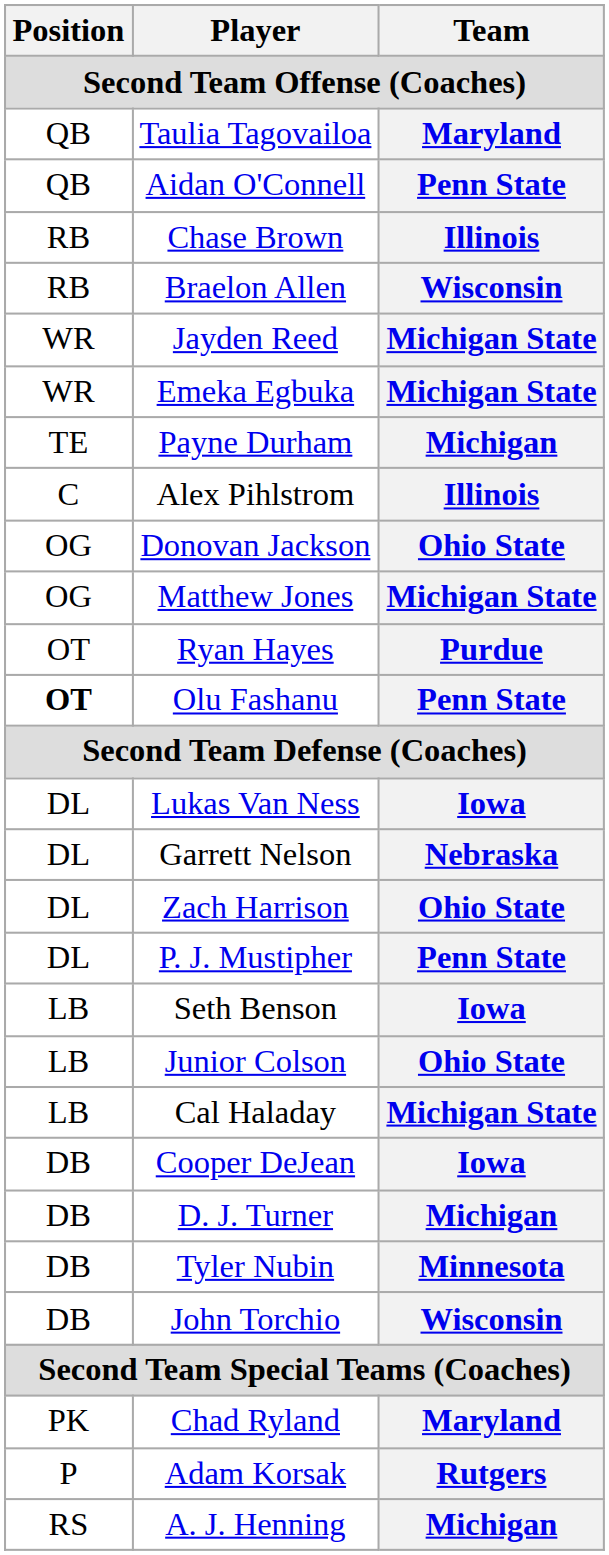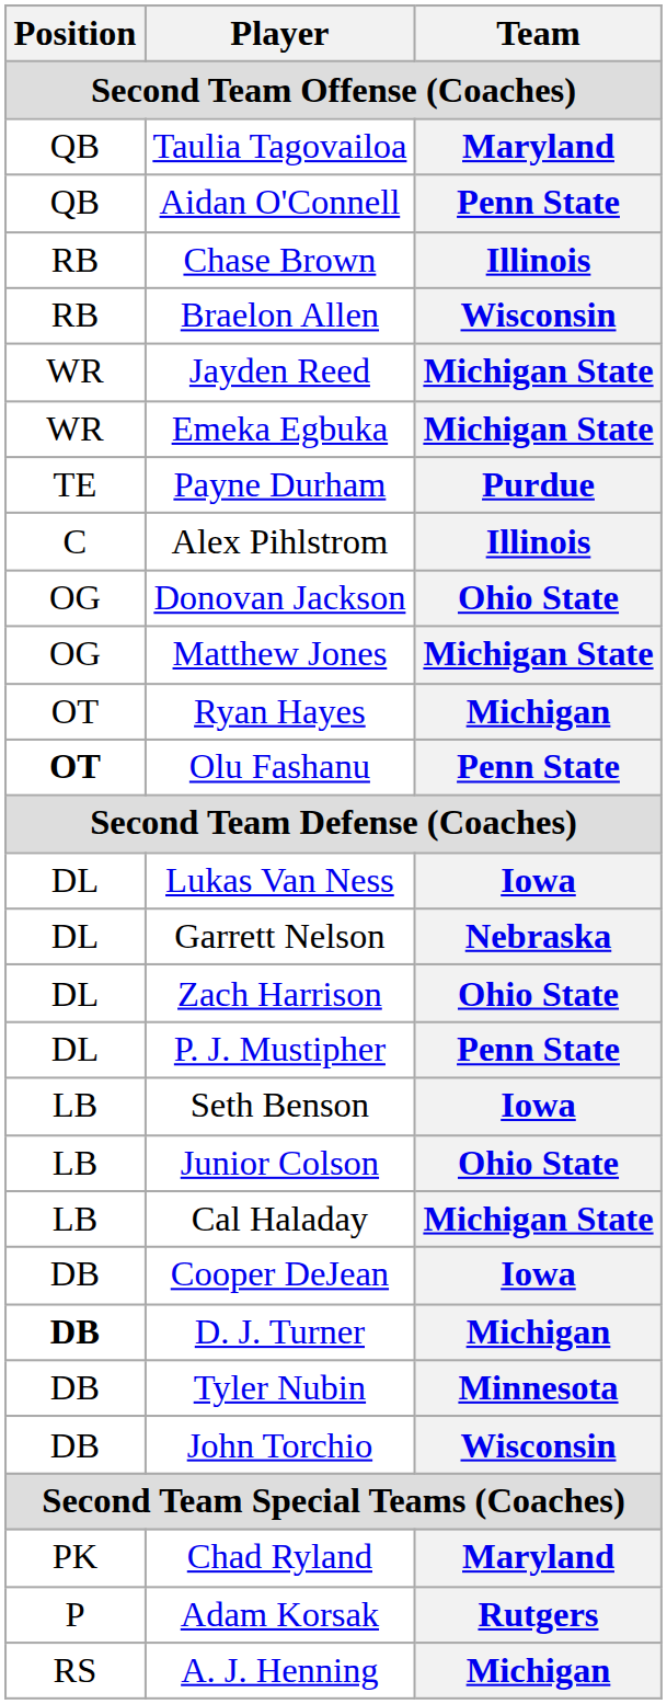 <table class="wikitable sortable">
 <tr>
 <th>Position</th>
 <th>Player</th>
 <th>Team</th>
 </tr>
 <tr>
 <td colspan="3" style="text-align:center; background:#ddd;"><strong>Second Team Offense (Coaches)</strong></td>
 </tr>
 <tr style="text-align:center;">
 <td style="background:white">QB</td>
 <td style="background:white"><a href='#'>Taulia Tagovailoa</a></td>
 <th><a href='#'>Maryland</a></th>
 </tr>
 <tr style="text-align:center;">
 <td style="background:white">QB</td>
 <td style="background:white"><a href='#'>Aidan O'Connell</a></td>
 <th><a href='#'>Penn State</a></th>
 </tr>
 <tr style="text-align:center;">
 <td style="background:white">RB</td>
 <td style="background:white"><a href='#'>Chase Brown</a></td>
 <th><a href='#'>Illinois</a></th>
 </tr>
 <tr style="text-align:center;">
 <td style="background:white">RB</td>
 <td style="background:white"><a href='#'>Braelon Allen</a></td>
 <th><a href='#'>Wisconsin</a></th>
 </tr>
 <tr style="text-align:center;">
 <td style="background:white">WR</td>
 <td style="background:white"><a href='#'>Jayden Reed</a></td>
 <th><a href='#'>Michigan State</a></th>
 </tr>
 <tr style="text-align:center;">
 <td style="background:white">WR</td>
 <td style="background:white"><a href='#'>Emeka Egbuka</a></td>
 <th><a href='#'>Michigan State</a></th>
 </tr>
 <tr style="text-align:center;">
 <td style="background:white">TE</td>
 <td style="background:white"><a href='#'>Payne Durham</a></td>
-<th><a href='#'>Michigan</a></th>
+<th><a href='#'>Purdue</a></th>
 </tr>
 <tr style="text-align:center;">
 <td style="background:white">C</td>
 <td style="background:white">Alex Pihlstrom</td>
 <th><a href='#'>Illinois</a></th>
 </tr>
 <tr style="text-align:center;">
 <td style="background:white">OG</td>
 <td style="background:white"><a href='#'>Donovan Jackson</a></td>
 <th><a href='#'>Ohio State</a></th>
 </tr>
 <tr style="text-align:center;">
 <td style="background:white">OG</td>
 <td style="background:white"><a href='#'>Matthew Jones</a></td>
 <th><a href='#'>Michigan State</a></th>
 </tr>
 <tr style="text-align:center;">
 <td style="background:white">OT</td>
 <td style="background:white"><a href='#'>Ryan Hayes</a></td>
-<th><a href='#'>Purdue</a></th>
+<th><a href='#'>Michigan</a></th>
 </tr>
 <tr style="text-align:center;">
 <td style="background:white"><strong>OT</strong></td>
 <td style="background:white"><a href='#'>Olu Fashanu</a></td>
 <th><a href='#'>Penn State</a></th>
 </tr>
 <tr>
 <td colspan="3" style="text-align:center; background:#ddd;"><strong>Second Team Defense (Coaches)</strong></td>
 </tr>
 <tr style="text-align:center;">
 <td style="background:white">DL</td>
 <td style="background:white"><a href='#'>Lukas Van Ness</a></td>
 <th><a href='#'>Iowa</a></th>
 </tr>
 <tr style="text-align:center;">
 <td style="background:white">DL</td>
 <td style="background:white">Garrett Nelson</td>
 <th><a href='#'>Nebraska</a></th>
 </tr>
 <tr style="text-align:center;">
 <td style="background:white">DL</td>
 <td style="background:white"><a href='#'>Zach Harrison</a></td>
 <th><a href='#'>Ohio State</a></th>
 </tr>
 <tr style="text-align:center;">
 <td style="background:white">DL</td>
 <td style="background:white"><a href='#'>P. J. Mustipher</a></td>
 <th><a href='#'>Penn State</a></th>
 </tr>
 <tr style="text-align:center;">
 <td style="background:white">LB</td>
 <td style="background:white">Seth Benson</td>
 <th><a href='#'>Iowa</a></th>
 </tr>
 <tr style="text-align:center;">
 <td style="background:white">LB</td>
 <td style="background:white"><a href='#'>Junior Colson</a></td>
 <th><a href='#'>Ohio State</a></th>
 </tr>
 <tr style="text-align:center;">
 <td style="background:white">LB</td>
 <td style="background:white">Cal Haladay</td>
 <th><a href='#'>Michigan State</a></th>
 </tr>
 <tr style="text-align:center;">
 <td style="background:white">DB</td>
 <td style="background:white"><a href='#'>Cooper DeJean</a></td>
 <th><a href='#'>Iowa</a></th>
 </tr>
 <tr style="text-align:center;">
-<td style="background:white">DB</td>
+<td style="background:white"><strong>DB</strong></td>
 <td style="background:white"><a href='#'>D. J. Turner</a></td>
 <th><a href='#'>Michigan</a></th>
 </tr>
 <tr style="text-align:center;">
 <td style="background:white">DB</td>
 <td style="background:white"><a href='#'>Tyler Nubin</a></td>
 <th><a href='#'>Minnesota</a></th>
 </tr>
 <tr style="text-align:center;">
 <td style="background:white">DB</td>
 <td style="background:white"><a href='#'>John Torchio</a></td>
 <th><a href='#'>Wisconsin</a></th>
 </tr>
 <tr>
 <td colspan="3" style="text-align:center; background:#ddd;"><strong>Second Team Special Teams (Coaches)</strong></td>
 </tr>
 <tr style="text-align:center;">
 <td style="background:white">PK</td>
 <td style="background:white"><a href='#'>Chad Ryland</a></td>
 <th><a href='#'>Maryland</a></th>
 </tr>
 <tr style="text-align:center;">
 <td style="background:white">P</td>
 <td style="background:white"><a href='#'>Adam Korsak</a></td>
 <th><a href='#'>Rutgers</a></th>
 </tr>
 <tr style="text-align:center;">
 <td style="background:white">RS</td>
 <td style="background:white"><a href='#'>A. J. Henning</a></td>
 <th><a href='#'>Michigan</a></th>
 </tr>
 </table>
